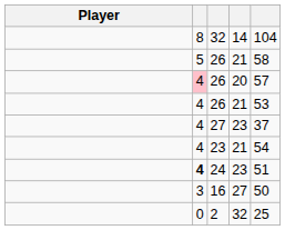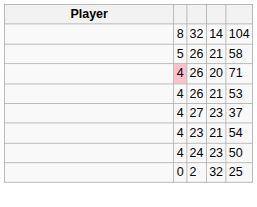 <table class="wikitable">
 <tr>
 <th>Player</th>
 <th></th>
 <th></th>
 <th></th>
 <th></th>
 </tr>
 <tr>
 <td width="210"><strong></strong></td>
 <td>8</td>
 <td>32</td>
 <td>14</td>
 <td>104</td>
 </tr>
 <tr>
 <td><strong></strong></td>
 <td>5</td>
 <td>26</td>
 <td>21</td>
 <td>58</td>
 </tr>
 <tr>
 <td><strong></strong></td>
 <td style="background: pink;">4</td>
 <td>26</td>
 <td>20</td>
-<td>57</td>
+<td>71</td>
 </tr>
 <tr>
 <td><strong></strong></td>
 <td>4</td>
 <td>26</td>
 <td>21</td>
 <td>53</td>
 </tr>
 <tr>
 <td></td>
 <td>4</td>
 <td>27</td>
 <td>23</td>
 <td>37</td>
 </tr>
 <tr>
 <td></td>
 <td>4</td>
 <td>23</td>
 <td>21</td>
 <td>54</td>
 </tr>
 <tr>
 <td></td>
-<td><strong>4</strong></td>
+<td>4</td>
 <td>24</td>
 <td>23</td>
-<td>51</td>
-</tr>
-<tr>
-<td></td>
-<td>3</td>
-<td>16</td>
-<td>27</td>
 <td>50</td>
 </tr>
 <tr>
 <td></td>
 <td>0</td>
 <td>2</td>
 <td>32</td>
 <td>25</td>
 </tr>
 </table>
